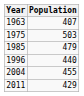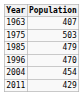 <table class="wikitable" style="line-height:1.1em;">
 <tr>
 <th>Year</th>
 <th>Population</th>
 </tr>
 <tr align="right">
 <td>1963</td>
 <td>407</td>
 </tr>
 <tr align="right">
 <td>1975</td>
 <td>503</td>
 </tr>
 <tr align="right">
 <td>1985</td>
 <td>479</td>
 </tr>
 <tr align="right">
 <td>1996</td>
-<td>440</td>
+<td>470</td>
 </tr>
 <tr align="right">
 <td>2004</td>
-<td>455</td>
+<td>454</td>
 </tr>
 <tr align="right">
 <td>2011</td>
 <td>429</td>
 </tr>
 </table>
